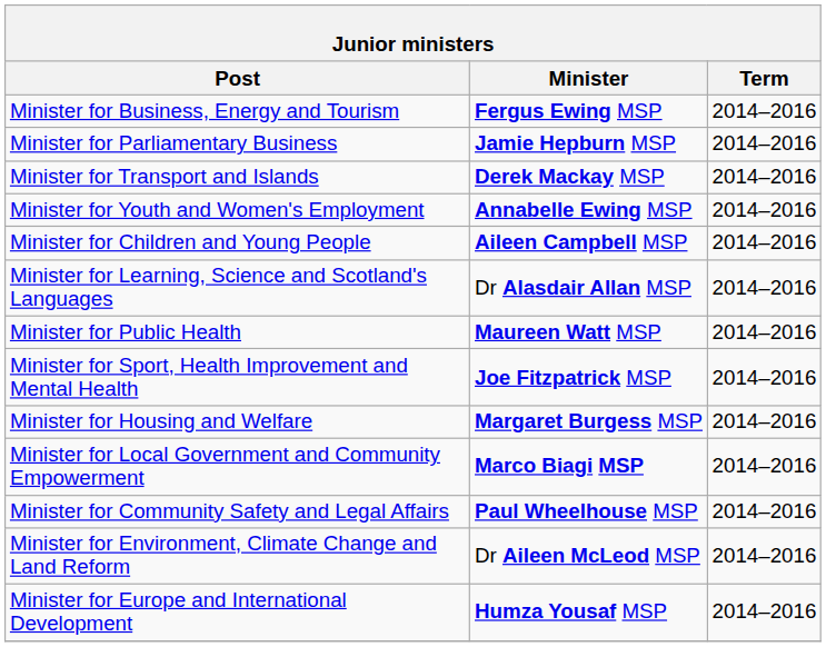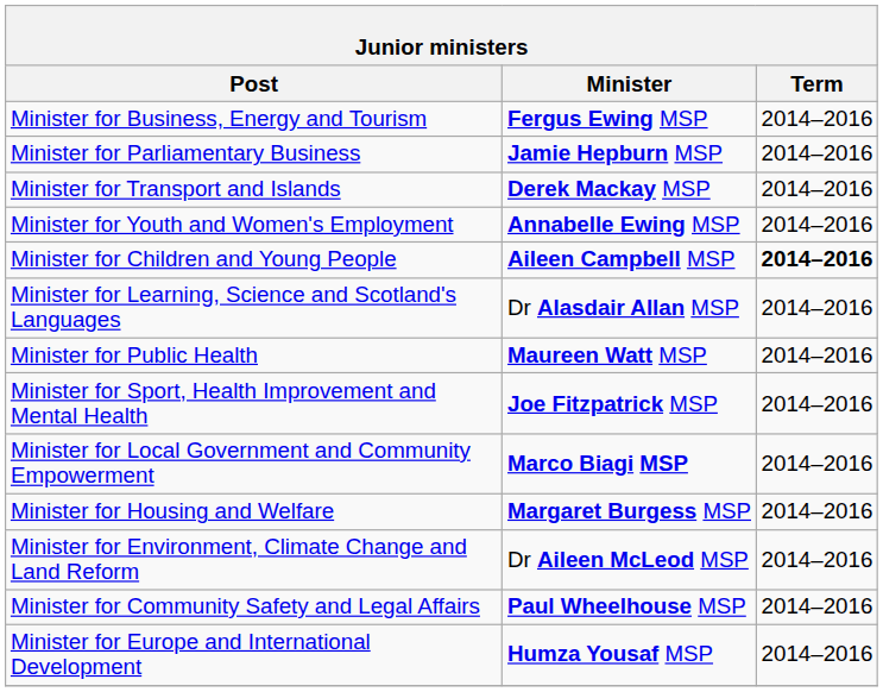 <table class="wikitable">
 <tr>
 <th colspan=3><br>Junior ministers</th>
 </tr>
 <tr>
 <th style="width: 350px">Post</th>
 <th colspan="1">Minister</th>
 <th>Term</th>
 </tr>
 <tr>
 <td><a href='#'>Minister for Business, Energy and Tourism</a></td>
 <td><strong><a href='#'>Fergus Ewing</a></strong> <a href='#'>MSP</a></td>
 <td>2014–2016</td>
 </tr>
 <tr>
 <td><a href='#'>Minister for Parliamentary Business</a></td>
 <td><strong><a href='#'>Jamie Hepburn</a></strong> <a href='#'>MSP</a></td>
 <td>2014–2016</td>
 </tr>
 <tr>
 <td><a href='#'>Minister for Transport and Islands</a></td>
 <td><strong><a href='#'>Derek Mackay</a></strong> <a href='#'>MSP</a></td>
 <td>2014–2016</td>
 </tr>
 <tr>
 <td><a href='#'>Minister for Youth and Women's Employment</a></td>
 <td><strong><a href='#'>Annabelle Ewing</a></strong> <a href='#'>MSP</a></td>
 <td>2014–2016</td>
 </tr>
 <tr>
 <td><a href='#'>Minister for Children and Young People</a></td>
 <td><strong><a href='#'>Aileen Campbell</a></strong> <a href='#'>MSP</a></td>
-<td>2014–2016</td>
+<td><strong>2014–2016</strong></td>
 </tr>
 <tr>
 <td><a href='#'>Minister for Learning, Science and Scotland's Languages</a></td>
 <td>Dr <strong><a href='#'>Alasdair Allan</a></strong> <a href='#'>MSP</a></td>
 <td>2014–2016</td>
 </tr>
 <tr>
 <td><a href='#'>Minister for Public Health</a></td>
 <td><strong><a href='#'>Maureen Watt</a></strong> <a href='#'>MSP</a></td>
 <td>2014–2016</td>
 </tr>
 <tr>
 <td><a href='#'>Minister for Sport, Health Improvement and Mental Health</a></td>
 <td><strong><a href='#'>Joe Fitzpatrick</a></strong> <a href='#'>MSP</a></td>
 <td>2014–2016</td>
 </tr>
 <tr>
+<td><a href='#'>Minister for Local Government and Community Empowerment</a></td>
+<td><strong><a href='#'>Marco Biagi</a> <a href='#'>MSP</a></strong></td>
+<td>2014–2016</td>
+</tr>
+<tr>
 <td><a href='#'>Minister for Housing and Welfare</a></td>
 <td><strong><a href='#'>Margaret Burgess</a></strong> <a href='#'>MSP</a></td>
 <td>2014–2016</td>
 </tr>
 <tr>
-<td><a href='#'>Minister for Local Government and Community Empowerment</a></td>
-<td><strong><a href='#'>Marco Biagi</a> <a href='#'>MSP</a></strong></td>
+<td><a href='#'>Minister for Environment, Climate Change and Land Reform</a></td>
+<td>Dr <strong><a href='#'>Aileen McLeod</a></strong> <a href='#'>MSP</a></td>
 <td>2014–2016</td>
 </tr>
 <tr>
 <td><a href='#'>Minister for Community Safety and Legal Affairs</a></td>
 <td><strong><a href='#'>Paul Wheelhouse</a></strong> <a href='#'>MSP</a></td>
-<td>2014–2016</td>
-</tr>
-<tr>
-<td><a href='#'>Minister for Environment, Climate Change and Land Reform</a></td>
-<td>Dr <strong><a href='#'>Aileen McLeod</a></strong> <a href='#'>MSP</a></td>
 <td>2014–2016</td>
 </tr>
 <tr>
 <td><a href='#'>Minister for Europe and International Development</a></td>
 <td><strong><a href='#'>Humza Yousaf</a></strong> <a href='#'>MSP</a></td>
 <td>2014–2016</td>
 </tr>
 <tr>
 </tr>
 </table>
